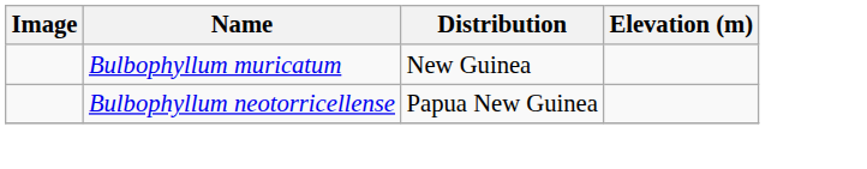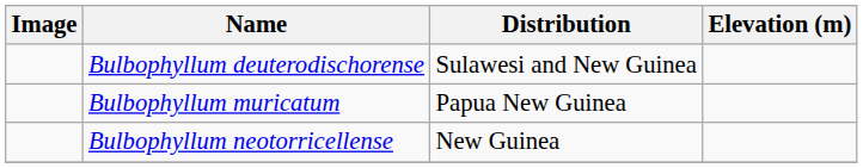 <table class="wikitable collapsible">
 <tr>
 <th>Image</th>
 <th>Name</th>
 <th>Distribution</th>
 <th>Elevation (m)</th>
 </tr>
 <tr>
 <td></td>
+<td><em><a href='#'>Bulbophyllum deuterodischorense</a></em> </td>
+<td>Sulawesi and New Guinea</td>
+<td></td>
+</tr>
+<tr>
+<td></td>
 <td><em><a href='#'>Bulbophyllum muricatum</a></em> </td>
-<td>New Guinea</td>
+<td>Papua New Guinea</td>
 <td></td>
 </tr>
 <tr>
 <td></td>
 <td><em><a href='#'>Bulbophyllum neotorricellense</a></em> </td>
-<td>Papua New Guinea</td>
+<td>New Guinea</td>
 <td></td>
 </tr>
 <tr>
 </tr>
 </table>
